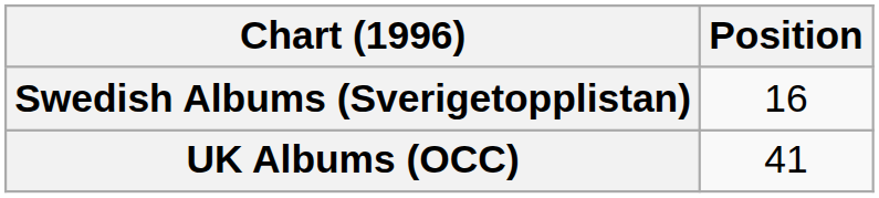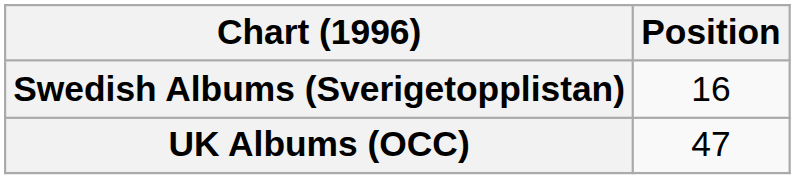 <table class="wikitable sortable plainrowheaders" style="text-align:center">
 <tr>
 <th scope="col">Chart (1996)</th>
 <th scope="col">Position</th>
 </tr>
 <tr>
 <th scope="row">Swedish Albums (Sverigetopplistan)</th>
 <td>16</td>
 </tr>
 <tr>
 <th scope="row">UK Albums (OCC)</th>
-<td>41</td>
+<td>47</td>
 </tr>
 </table>
